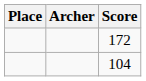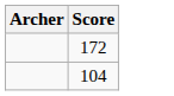 <table class=wikitable style="text-align:center">
 <tr>
-<th>Place</th>
 <th>Archer</th>
 <th>Score</th>
 </tr>
 <tr>
-<td></td>
 <td align=left></td>
 <td>172</td>
 </tr>
 <tr>
-<td></td>
 <td align=left></td>
 <td>104</td>
 </tr>
 </table>
